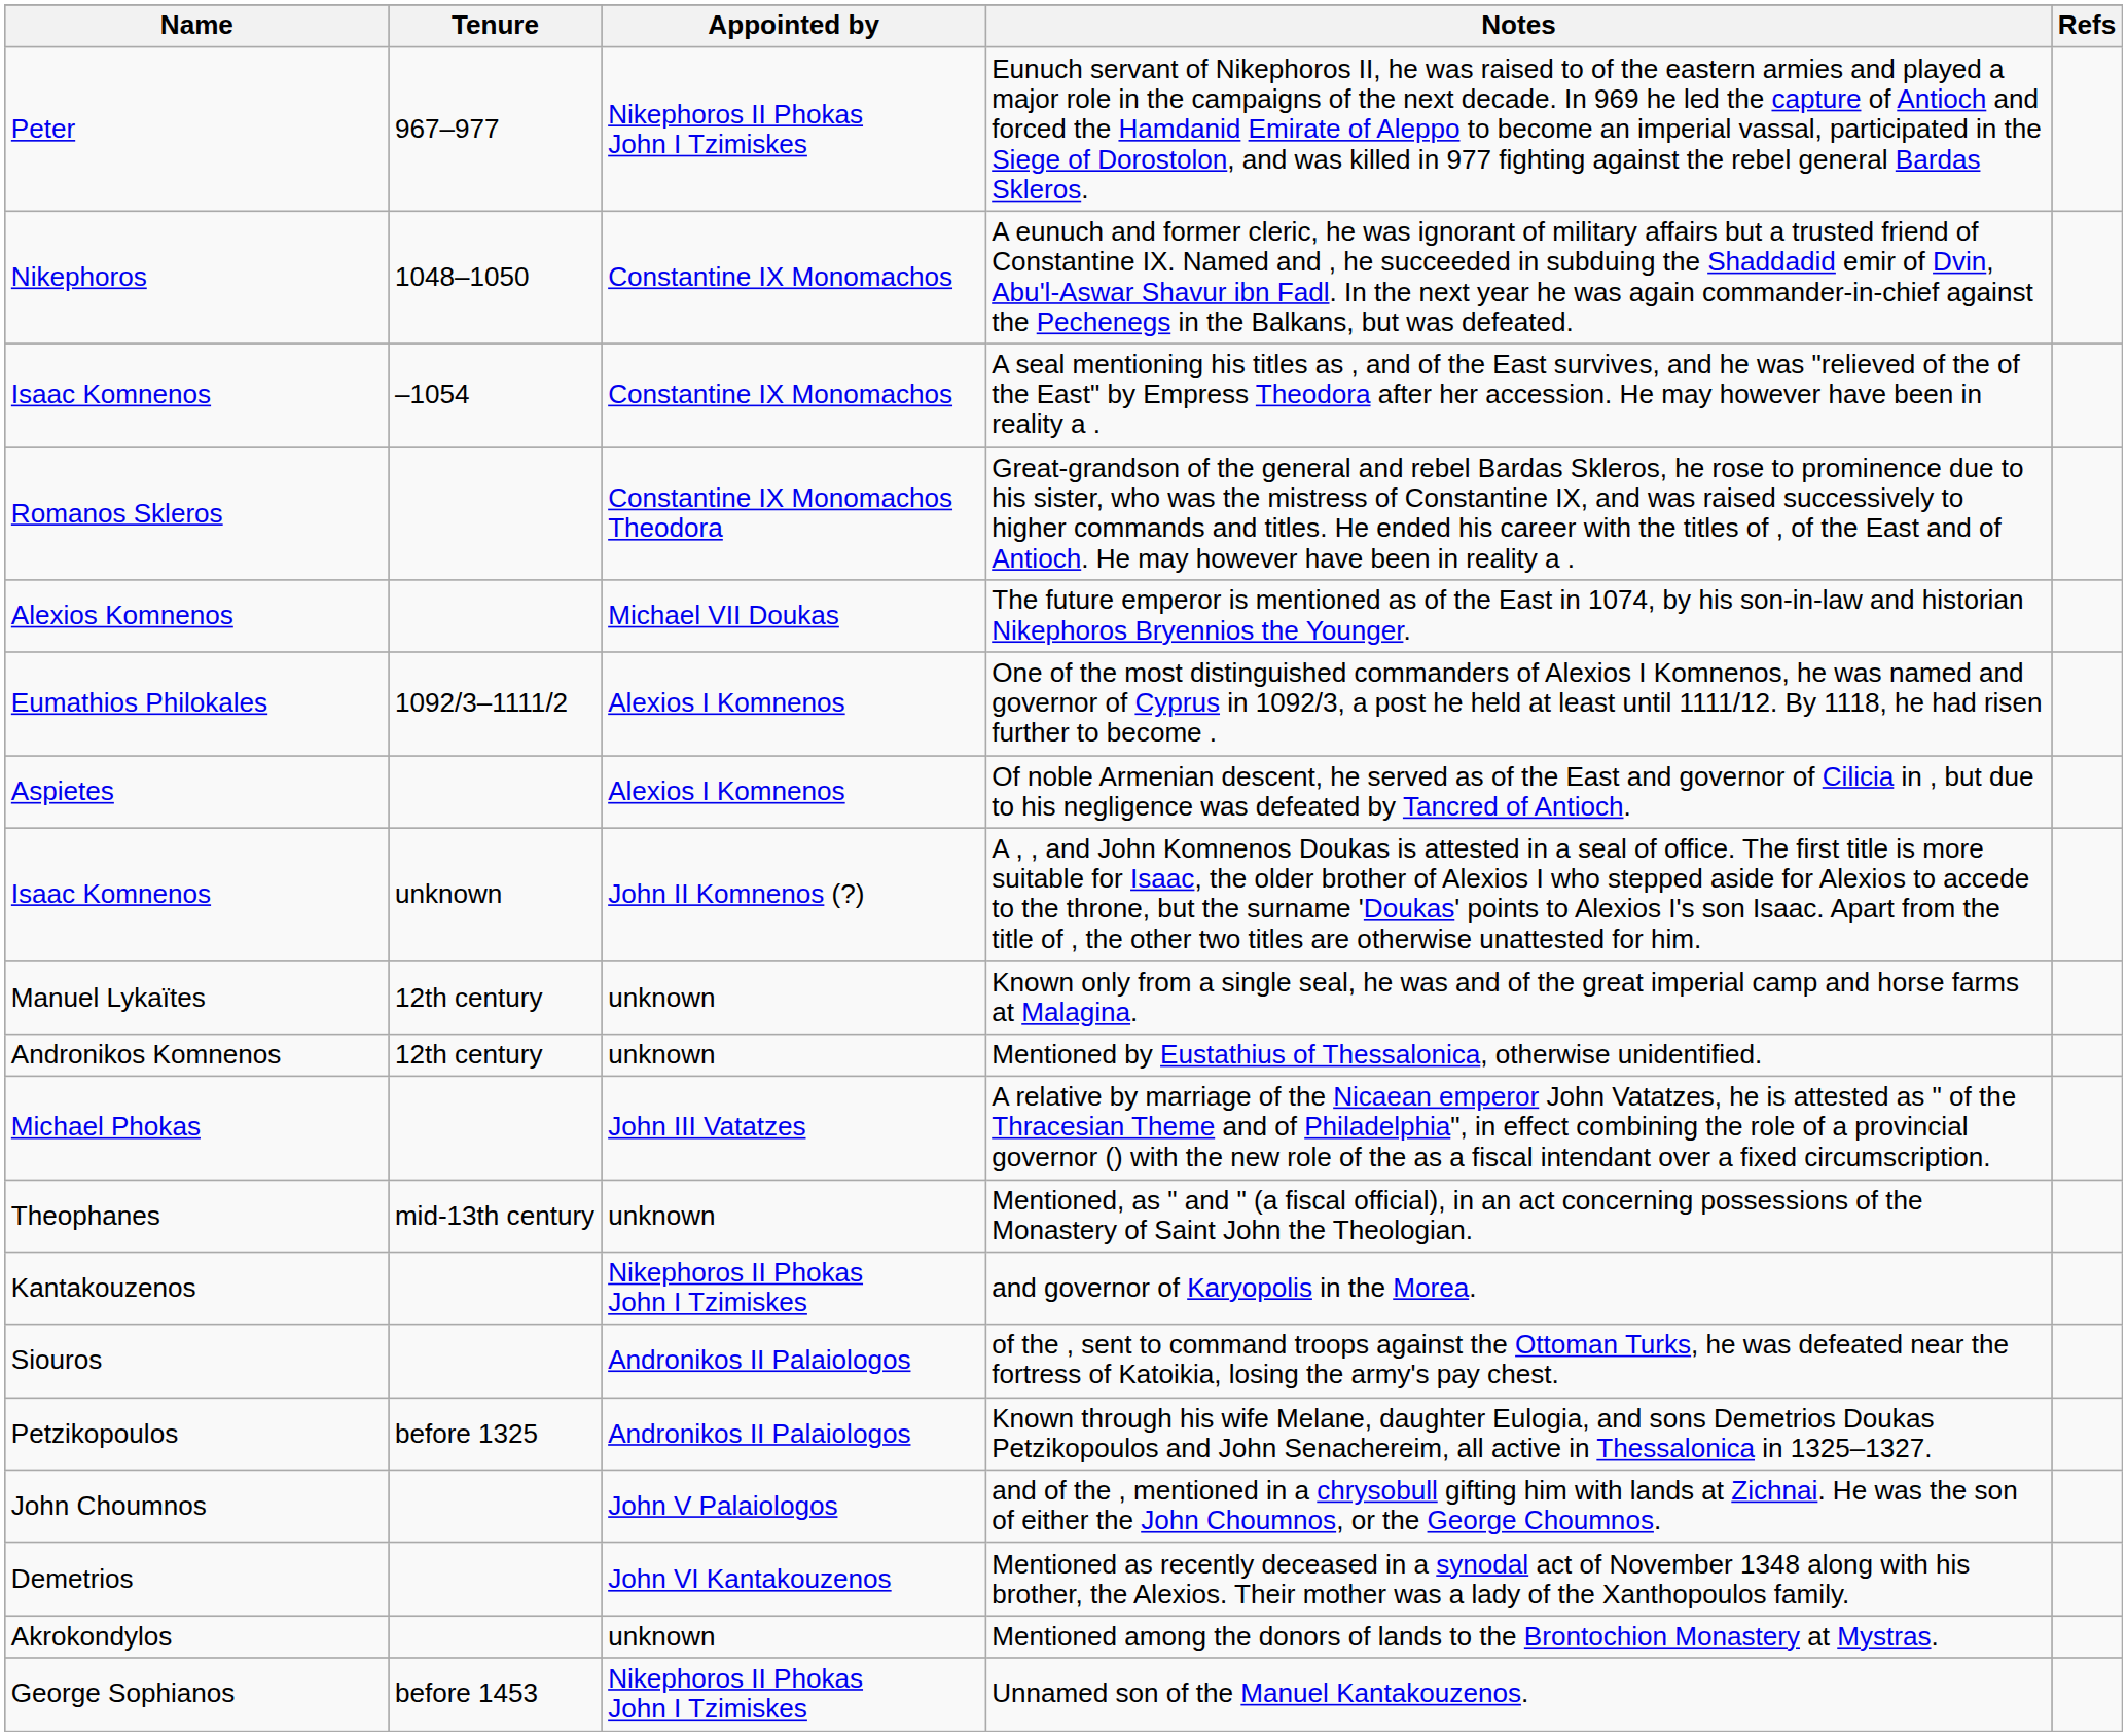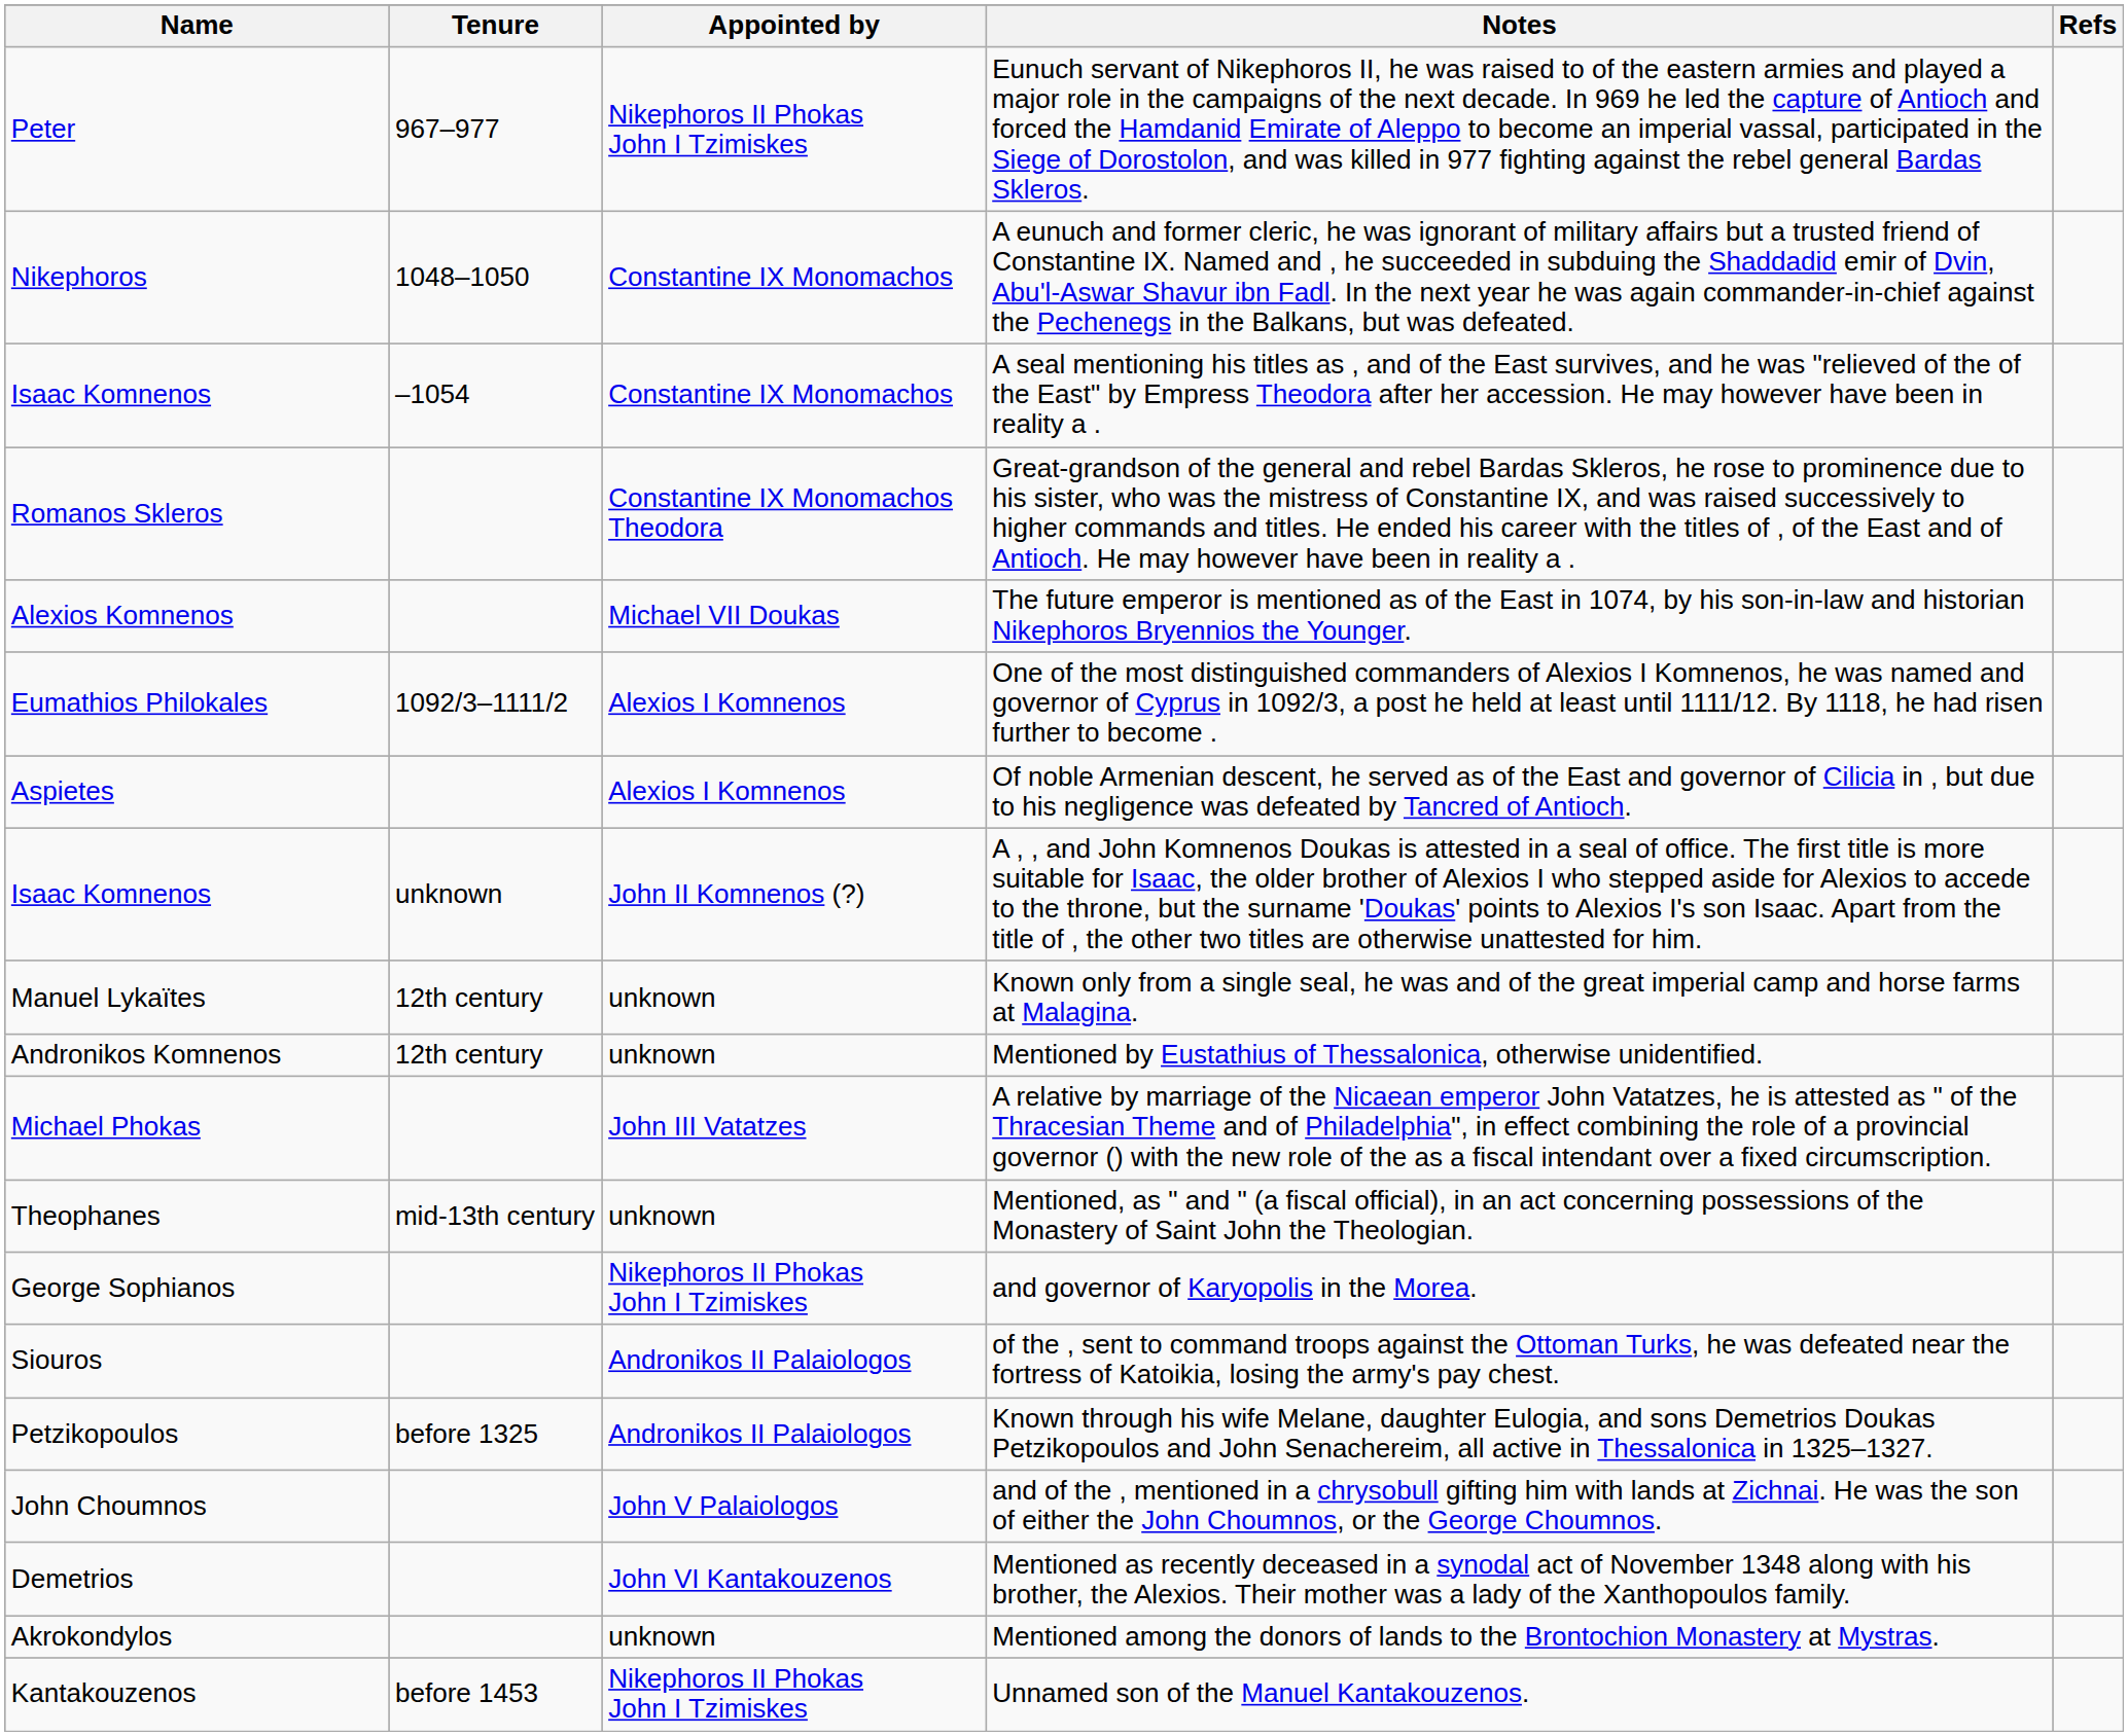 <table class="wikitable"  width="100%">
 <tr bgcolor="#FFDEAD">
 </tr>
 <tr>
 <th width="18%">Name</th>
 <th width="10%">Tenure</th>
 <th width="18%">Appointed by</th>
 <th width="50%">Notes</th>
 <th width="2%">Refs</th>
 </tr>
 <tr>
 <td><a href='#'>Peter</a></td>
 <td>967–977</td>
 <td><a href='#'>Nikephoros II Phokas</a><br><a href='#'>John I Tzimiskes</a></td>
 <td>Eunuch servant of Nikephoros II, he was raised to  of the eastern armies and played a major role in the campaigns of the next decade. In 969 he led the <a href='#'>capture</a> of <a href='#'>Antioch</a> and forced the <a href='#'>Hamdanid</a> <a href='#'>Emirate of Aleppo</a> to become an imperial vassal, participated in the <a href='#'>Siege of Dorostolon</a>, and was killed in 977 fighting against the rebel general <a href='#'>Bardas Skleros</a>.</td>
 <td></td>
 </tr>
 <tr>
 <td><a href='#'>Nikephoros</a></td>
 <td>1048–1050</td>
 <td><a href='#'>Constantine IX Monomachos</a></td>
 <td>A eunuch and former cleric, he was ignorant of military affairs but a trusted friend of Constantine IX. Named  and , he succeeded in subduing the <a href='#'>Shaddadid</a> emir of <a href='#'>Dvin</a>, <a href='#'>Abu'l-Aswar Shavur ibn Fadl</a>. In the next year he was again commander-in-chief against the <a href='#'>Pechenegs</a> in the Balkans, but was defeated.</td>
 <td></td>
 </tr>
 <tr>
 <td><a href='#'>Isaac Komnenos</a></td>
 <td>–1054</td>
 <td><a href='#'>Constantine IX Monomachos</a></td>
 <td>A seal mentioning his titles as ,  and  of the East survives, and he was "relieved of the  of the East" by Empress <a href='#'>Theodora</a> after her accession. He may however have been in reality a .</td>
 <td></td>
 </tr>
 <tr>
 <td><a href='#'>Romanos Skleros</a></td>
 <td></td>
 <td><a href='#'>Constantine IX Monomachos</a><br><a href='#'>Theodora</a></td>
 <td>Great-grandson of the general and rebel Bardas Skleros, he rose to prominence due to his sister, who was the mistress of Constantine IX, and was raised successively to higher commands and titles. He ended his career with the titles of ,  of the East and  of <a href='#'>Antioch</a>. He may however have been in reality a .</td>
 <td></td>
 </tr>
 <tr>
 <td><a href='#'>Alexios Komnenos</a></td>
 <td></td>
 <td><a href='#'>Michael VII Doukas</a></td>
 <td>The future emperor is mentioned as  of the East in 1074, by his son-in-law and historian <a href='#'>Nikephoros Bryennios the Younger</a>.</td>
 <td></td>
 </tr>
 <tr>
 <td><a href='#'>Eumathios Philokales</a></td>
 <td>1092/3–1111/2</td>
 <td><a href='#'>Alexios I Komnenos</a></td>
 <td>One of the most distinguished commanders of Alexios I Komnenos, he was named  and governor of <a href='#'>Cyprus</a> in 1092/3, a post he held at least until 1111/12. By 1118, he had risen further to become .</td>
 <td></td>
 </tr>
 <tr>
 <td><a href='#'>Aspietes</a></td>
 <td></td>
 <td><a href='#'>Alexios I Komnenos</a></td>
 <td>Of noble Armenian descent, he served as  of the East and governor of <a href='#'>Cilicia</a> in , but due to his negligence was defeated by <a href='#'>Tancred of Antioch</a>.</td>
 <td></td>
 </tr>
 <tr>
 <td><a href='#'>Isaac Komnenos</a></td>
 <td>unknown</td>
 <td><a href='#'>John II Komnenos</a> (?)</td>
 <td>A , , and  John Komnenos Doukas is attested in a seal of office. The first title is more suitable for <a href='#'>Isaac</a>, the older brother of Alexios I who stepped aside for Alexios to accede to the throne, but the surname '<a href='#'>Doukas</a>' points to Alexios I's son Isaac. Apart from the title of , the other two titles are otherwise unattested for him.</td>
 <td></td>
 </tr>
 <tr>
 <td>Manuel Lykaïtes</td>
 <td>12th century</td>
 <td>unknown</td>
 <td>Known only from a single seal, he was  and  of the great imperial camp and horse farms at <a href='#'>Malagina</a>.</td>
 <td></td>
 </tr>
 <tr>
 <td>Andronikos Komnenos</td>
 <td>12th century</td>
 <td>unknown</td>
 <td>Mentioned by <a href='#'>Eustathius of Thessalonica</a>, otherwise unidentified.</td>
 <td></td>
 </tr>
 <tr>
 <td><a href='#'>Michael Phokas</a></td>
 <td></td>
 <td><a href='#'>John III Vatatzes</a></td>
 <td>A relative by marriage of the <a href='#'>Nicaean emperor</a> John Vatatzes, he is attested as " of the <a href='#'>Thracesian Theme</a> and of <a href='#'>Philadelphia</a>", in effect combining the role of a provincial governor () with the new role of the  as a fiscal intendant over a fixed circumscription.</td>
 <td></td>
 </tr>
 <tr>
 <td>Theophanes</td>
 <td>mid-13th century</td>
 <td>unknown</td>
 <td>Mentioned, as " and " (a fiscal official), in an act concerning possessions of the Monastery of Saint John the Theologian.</td>
 <td></td>
 </tr>
 <tr>
-<td>Kantakouzenos</td>
+<td>George Sophianos</td>
 <td></td>
 <td><a href='#'>Nikephoros II Phokas</a><br><a href='#'>John I Tzimiskes</a></td>
 <td> and governor of <a href='#'>Karyopolis</a> in the <a href='#'>Morea</a>.</td>
 <td></td>
 </tr>
 <tr>
 <td>Siouros</td>
 <td></td>
 <td><a href='#'>Andronikos II Palaiologos</a></td>
 <td> of the , sent to command troops against the <a href='#'>Ottoman Turks</a>, he was defeated near the fortress of Katoikia, losing the army's pay chest.</td>
 <td></td>
 </tr>
 <tr>
 <td>Petzikopoulos</td>
 <td>before 1325</td>
 <td><a href='#'>Andronikos II Palaiologos</a></td>
 <td>Known through his wife Melane, daughter Eulogia, and sons Demetrios Doukas Petzikopoulos and John Senachereim, all active in <a href='#'>Thessalonica</a> in 1325–1327.</td>
 <td></td>
 </tr>
 <tr>
 <td>John Choumnos</td>
 <td></td>
 <td><a href='#'>John V Palaiologos</a></td>
 <td> and  of the , mentioned in a <a href='#'>chrysobull</a> gifting him with lands at <a href='#'>Zichnai</a>. He was the son of either the  <a href='#'>John Choumnos</a>, or the  <a href='#'>George Choumnos</a>.</td>
 <td></td>
 </tr>
 <tr>
 <td>Demetrios</td>
 <td></td>
 <td><a href='#'>John VI Kantakouzenos</a></td>
 <td>Mentioned as recently deceased in a <a href='#'>synodal</a> act of November 1348 along with his brother, the  Alexios. Their mother was a lady of the Xanthopoulos family.</td>
 <td></td>
 </tr>
 <tr>
 <td>Akrokondylos</td>
 <td></td>
 <td>unknown</td>
 <td>Mentioned among the donors of lands to the <a href='#'>Brontochion Monastery</a> at <a href='#'>Mystras</a>.</td>
 <td></td>
 </tr>
 <tr>
-<td>George Sophianos</td>
+<td>Kantakouzenos</td>
 <td>before 1453</td>
 <td><a href='#'>Nikephoros II Phokas</a><br><a href='#'>John I Tzimiskes</a></td>
 <td>Unnamed son of the  <a href='#'>Manuel Kantakouzenos</a>.</td>
 <td></td>
 </tr>
 <tr>
 </tr>
 </table>
